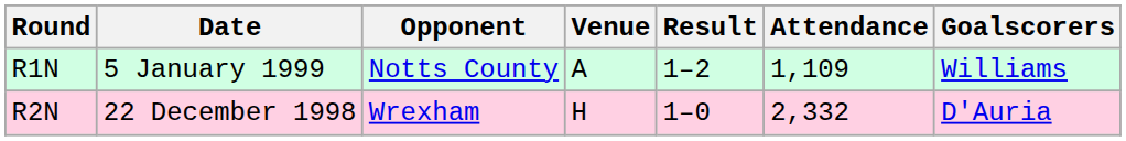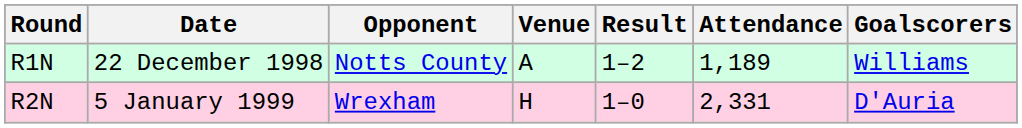 <table class="wikitable">
 <tr>
 <th>Round</th>
 <th>Date</th>
 <th>Opponent</th>
 <th>Venue</th>
 <th>Result</th>
 <th>Attendance</th>
 <th>Goalscorers</th>
 </tr>
 <tr style="background-color: #d0ffe3;">
 <td>R1N</td>
-<td>5 January 1999</td>
+<td>22 December 1998</td>
 <td><a href='#'>Notts County</a></td>
 <td>A</td>
 <td>1–2</td>
-<td>1,109</td>
+<td>1,189</td>
 <td><a href='#'>Williams</a></td>
 </tr>
 <tr style="background-color: #ffd0e3;">
 <td>R2N</td>
-<td>22 December 1998</td>
+<td>5 January 1999</td>
 <td><a href='#'>Wrexham</a></td>
 <td>H</td>
 <td>1–0</td>
-<td>2,332</td>
+<td>2,331</td>
 <td><a href='#'>D'Auria</a></td>
 </tr>
 </table>
